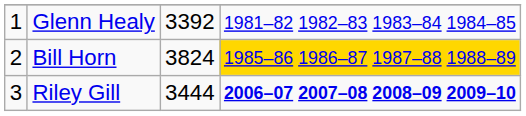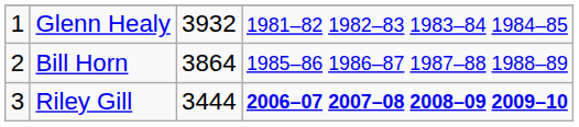 <table class="wikitable">
 <tr>
 </tr>
 <tr>
 <td>1</td>
 <td><a href='#'>Glenn Healy</a></td>
-<td>3392</td>
+<td>3932</td>
 <td style="font-size:80%;"><a href='#'>1981–82</a> <a href='#'>1982–83</a> <a href='#'>1983–84</a> <a href='#'>1984–85</a></td>
 </tr>
 <tr>
 <td>2</td>
 <td><a href='#'>Bill Horn</a></td>
-<td>3824</td>
-<td style="background: gold; font-size:80%;"><a href='#'>1985–86</a> <a href='#'>1986–87</a> <a href='#'>1987–88</a> <a href='#'>1988–89</a></td>
+<td>3864</td>
+<td style="font-size:80%;"><a href='#'>1985–86</a> <a href='#'>1986–87</a> <a href='#'>1987–88</a> <a href='#'>1988–89</a></td>
 </tr>
 <tr>
 <td>3</td>
 <td><a href='#'>Riley Gill</a></td>
 <td>3444</td>
 <td style="font-size:80%;"><strong><a href='#'>2006–07</a> <a href='#'>2007–08</a> <a href='#'>2008–09</a> <a href='#'>2009–10</a></strong></td>
 </tr>
 </table>
